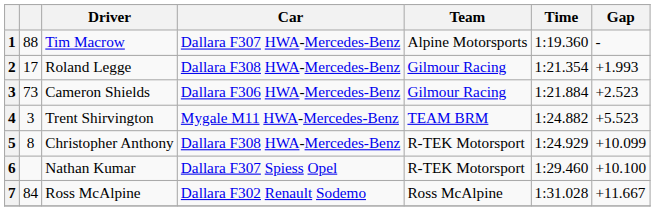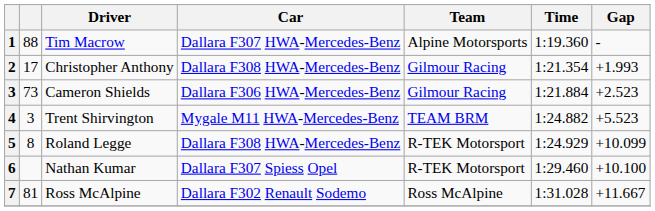 <table class="wikitable" style="font-size: 90%">
 <tr>
 <th></th>
 <th></th>
 <th>Driver</th>
 <th>Car</th>
 <th>Team</th>
 <th>Time</th>
 <th>Gap</th>
 </tr>
 <tr>
 <th>1</th>
 <td align="center">88</td>
 <td> <a href='#'>Tim Macrow</a></td>
 <td><a href='#'>Dallara F307</a> <a href='#'>HWA</a>-<a href='#'>Mercedes-Benz</a></td>
 <td>Alpine Motorsports</td>
 <td>1:19.360</td>
 <td>-</td>
 </tr>
 <tr>
 <th>2</th>
 <td align="center">17</td>
-<td> Roland Legge</td>
+<td> Christopher Anthony</td>
 <td><a href='#'>Dallara F308</a> <a href='#'>HWA</a>-<a href='#'>Mercedes-Benz</a></td>
 <td><a href='#'>Gilmour Racing</a></td>
 <td>1:21.354</td>
 <td>+1.993</td>
 </tr>
 <tr>
 <th>3</th>
 <td align="center">73</td>
 <td> Cameron Shields</td>
 <td><a href='#'>Dallara F306</a> <a href='#'>HWA</a>-<a href='#'>Mercedes-Benz</a></td>
 <td><a href='#'>Gilmour Racing</a></td>
 <td>1:21.884</td>
 <td>+2.523</td>
 </tr>
 <tr>
 <th>4</th>
 <td align="center">3</td>
 <td> Trent Shirvington</td>
 <td><a href='#'>Mygale M11</a> <a href='#'>HWA</a>-<a href='#'>Mercedes-Benz</a></td>
 <td><a href='#'>TEAM BRM</a></td>
 <td>1:24.882</td>
 <td>+5.523</td>
 </tr>
 <tr>
 <th>5</th>
 <td align="center">8</td>
-<td> Christopher Anthony</td>
+<td> Roland Legge</td>
 <td><a href='#'>Dallara F308</a> <a href='#'>HWA</a>-<a href='#'>Mercedes-Benz</a></td>
 <td>R-TEK Motorsport</td>
 <td>1:24.929</td>
 <td>+10.099</td>
 </tr>
 <tr>
 <th>6</th>
 <td align="center"></td>
 <td> Nathan Kumar</td>
 <td><a href='#'>Dallara F307</a> <a href='#'>Spiess</a> <a href='#'>Opel</a></td>
 <td>R-TEK Motorsport</td>
 <td>1:29.460</td>
 <td>+10.100</td>
 </tr>
 <tr>
 <th>7</th>
-<td align="center">84</td>
+<td align="center">81</td>
 <td> Ross McAlpine</td>
 <td><a href='#'>Dallara F302</a> <a href='#'>Renault</a> <a href='#'>Sodemo</a></td>
 <td>Ross McAlpine</td>
 <td>1:31.028</td>
 <td>+11.667</td>
 </tr>
 <tr>
 </tr>
 </table>
